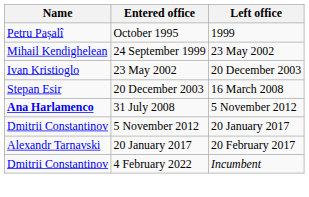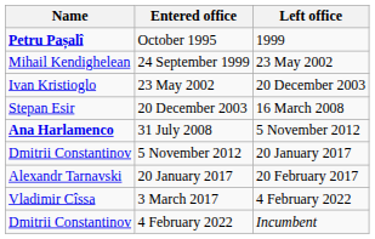 <table class="wikitable">
 <tr>
 <th>Name</th>
 <th>Entered office</th>
 <th>Left office</th>
 </tr>
 <tr>
-<td><a href='#'>Petru Pașalî</a></td>
+<td><strong><a href='#'>Petru Pașalî</a></strong></td>
 <td>October 1995</td>
 <td>1999</td>
 </tr>
 <tr>
 <td><a href='#'>Mihail Kendighelean</a></td>
 <td>24 September 1999</td>
 <td>23 May 2002</td>
 </tr>
 <tr>
 <td><a href='#'>Ivan Kristioglo</a></td>
 <td>23 May 2002</td>
 <td>20 December 2003</td>
 </tr>
 <tr>
 <td><a href='#'>Stepan Esir</a></td>
 <td>20 December 2003</td>
 <td>16 March 2008</td>
 </tr>
 <tr>
 <td><strong><a href='#'>Ana Harlamenco</a></strong></td>
 <td>31 July 2008</td>
 <td>5 November 2012</td>
 </tr>
 <tr>
 <td><a href='#'>Dmitrii Constantinov</a></td>
 <td>5 November 2012</td>
 <td>20 January 2017</td>
 </tr>
 <tr>
 <td><a href='#'>Alexandr Tarnavski</a></td>
 <td>20 January 2017</td>
 <td>20 February 2017</td>
 </tr>
 <tr>
+<td><a href='#'>Vladimir Cîssa</a></td>
+<td>3 March 2017</td>
+<td>4 February 2022</td>
+</tr>
+<tr>
 <td><a href='#'>Dmitrii Constantinov</a></td>
 <td>4 February 2022</td>
 <td><em>Incumbent</em></td>
 </tr>
 </table>
